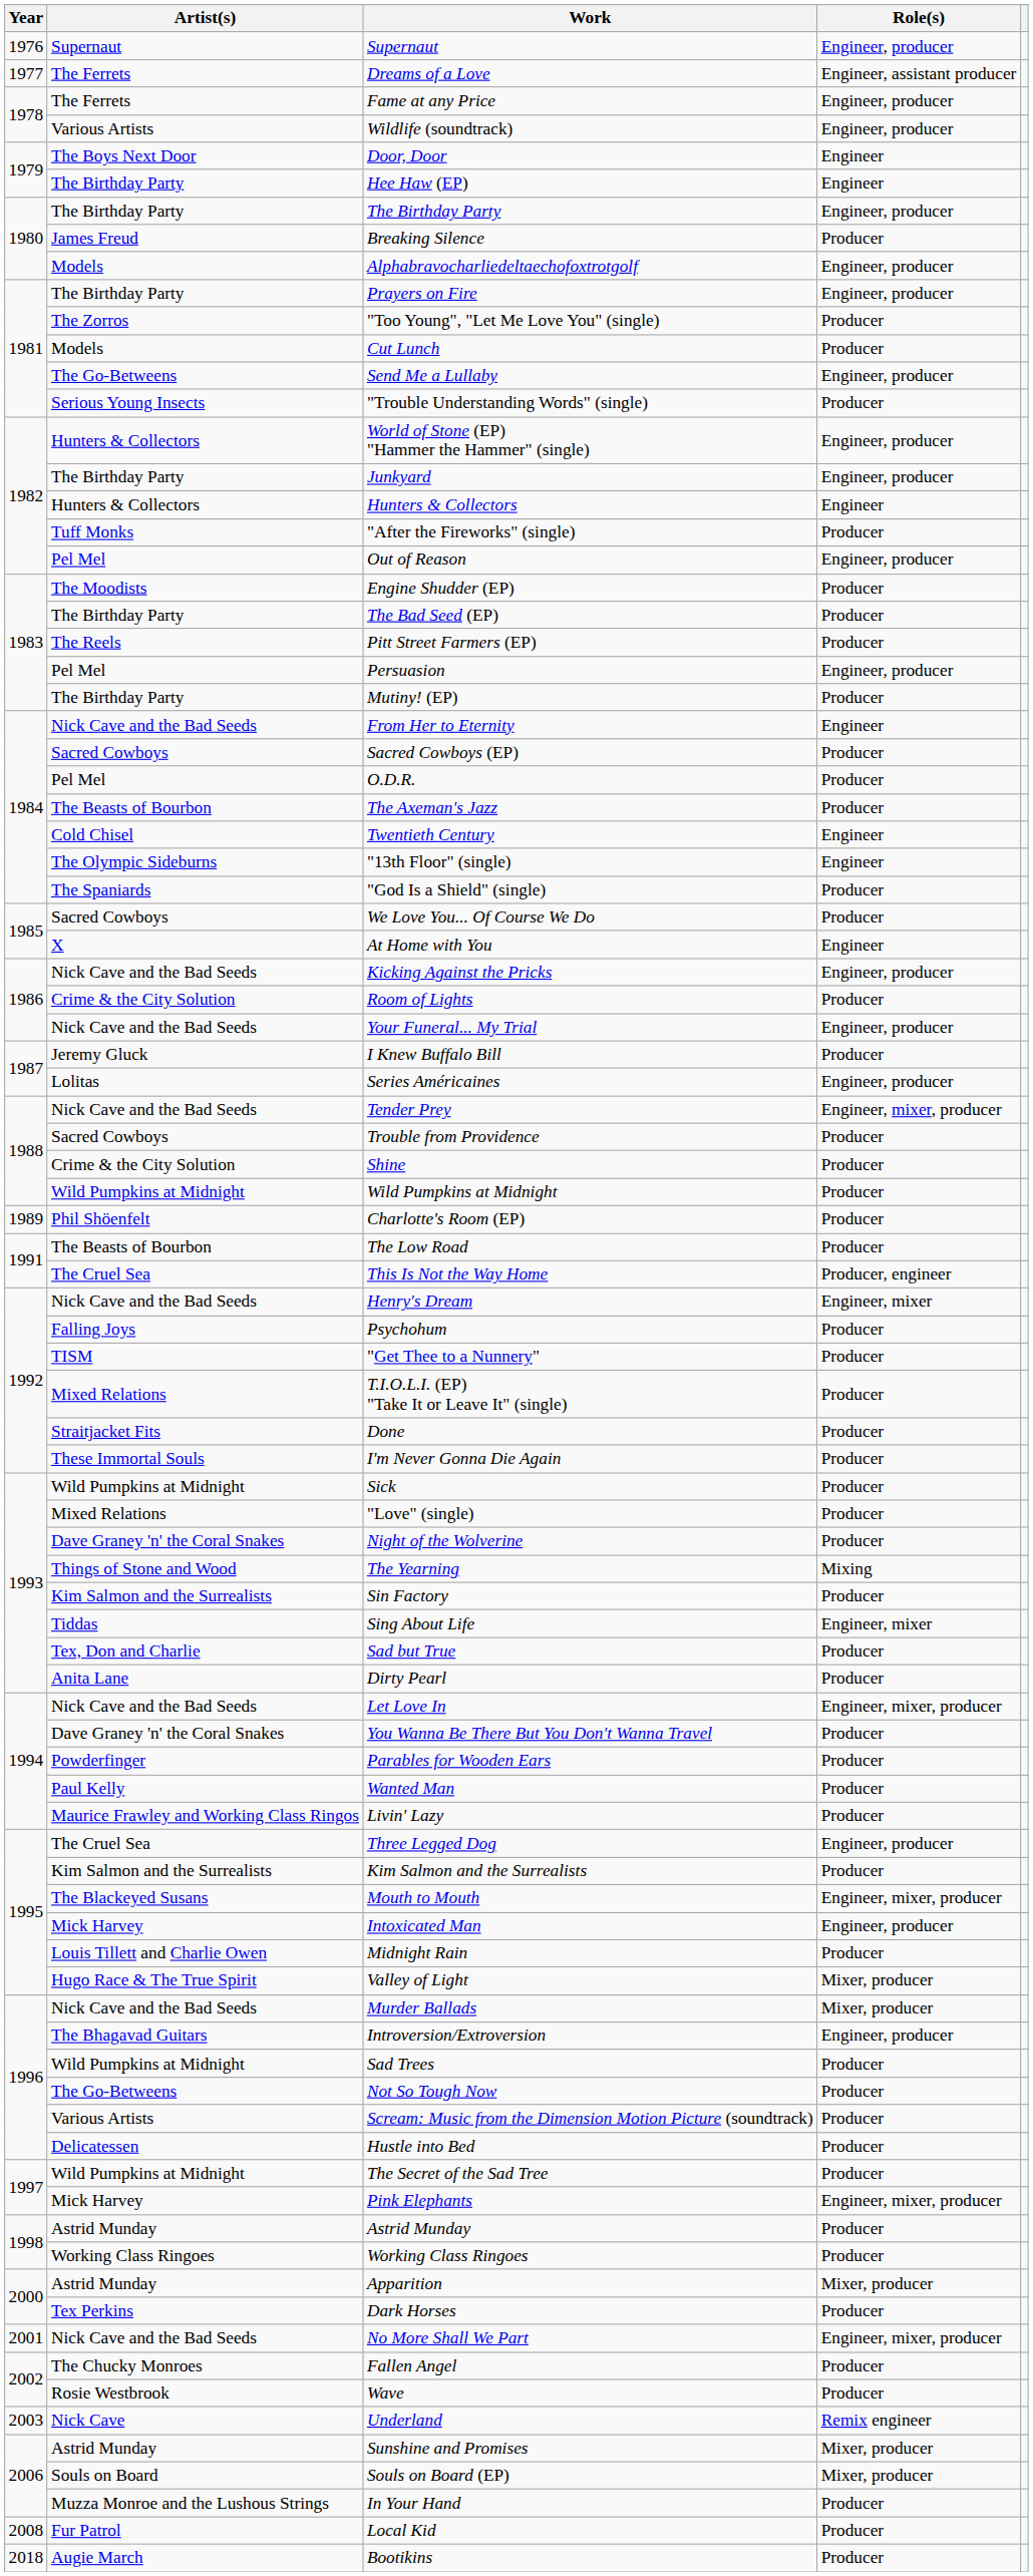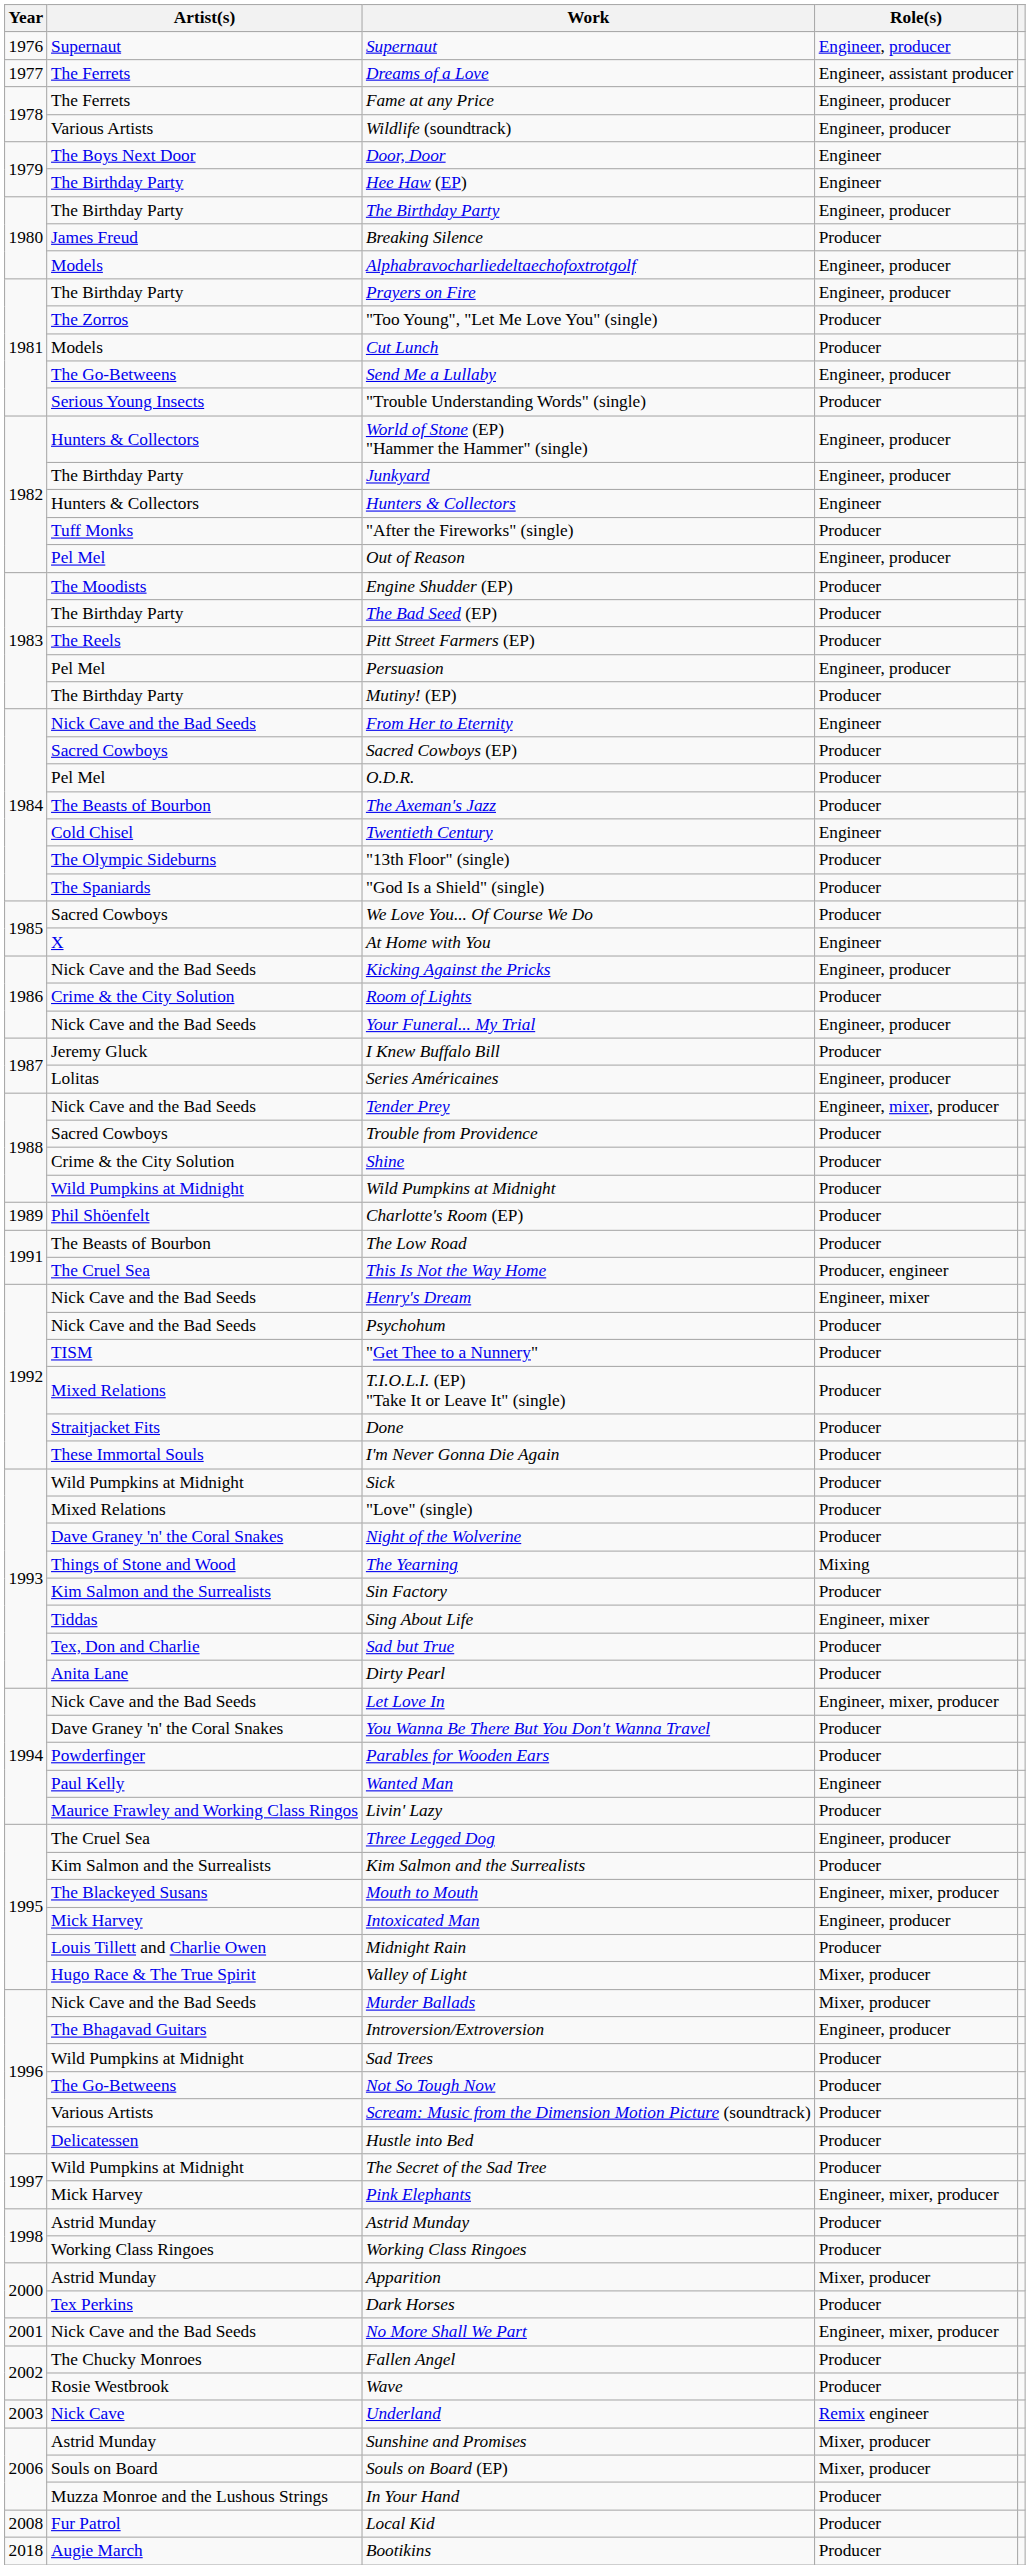 <table class="wikitable">
 <tr>
 <th>Year</th>
 <th>Artist(s)</th>
 <th>Work</th>
 <th>Role(s)</th>
 <th></th>
 </tr>
 <tr>
 <td>1976</td>
 <td><a href='#'>Supernaut</a></td>
 <td><em><a href='#'>Supernaut</a></em></td>
 <td><a href='#'>Engineer</a>, <a href='#'>producer</a></td>
 <td></td>
 </tr>
 <tr>
 <td>1977</td>
 <td><a href='#'>The Ferrets</a></td>
 <td><em><a href='#'>Dreams of a Love</a></em></td>
 <td>Engineer, assistant producer</td>
 <td></td>
 </tr>
 <tr>
 <td rowspan="2">1978</td>
 <td>The Ferrets</td>
 <td><em>Fame at any Price</em></td>
 <td>Engineer, producer</td>
 <td></td>
 </tr>
 <tr>
 <td>Various Artists</td>
 <td><em>Wildlife</em> (soundtrack)</td>
 <td>Engineer, producer</td>
 <td></td>
 </tr>
 <tr>
 <td rowspan="2">1979</td>
 <td><a href='#'>The Boys Next Door</a></td>
 <td><em><a href='#'>Door, Door</a></em></td>
 <td>Engineer</td>
 <td></td>
 </tr>
 <tr>
 <td><a href='#'>The Birthday Party</a></td>
 <td><em><a href='#'>Hee Haw</a></em> (<a href='#'>EP</a>)</td>
 <td>Engineer</td>
 <td></td>
 </tr>
 <tr>
 <td rowspan="3">1980</td>
 <td>The Birthday Party</td>
 <td><em><a href='#'>The Birthday Party</a></em></td>
 <td>Engineer, producer</td>
 <td></td>
 </tr>
 <tr>
 <td><a href='#'>James Freud</a></td>
 <td><em>Breaking Silence</em></td>
 <td>Producer</td>
 <td></td>
 </tr>
 <tr>
 <td><a href='#'>Models</a></td>
 <td><em><a href='#'>Alphabravocharliedeltaechofoxtrotgolf</a></em></td>
 <td>Engineer, producer</td>
 <td></td>
 </tr>
 <tr>
 <td rowspan="5">1981</td>
 <td>The Birthday Party</td>
 <td><em><a href='#'>Prayers on Fire</a></em></td>
 <td>Engineer, producer</td>
 <td></td>
 </tr>
 <tr>
 <td><a href='#'>The Zorros</a></td>
 <td>"Too Young", "Let Me Love You" (single)</td>
 <td>Producer</td>
 <td></td>
 </tr>
 <tr>
 <td>Models</td>
 <td><em><a href='#'>Cut Lunch</a></em></td>
 <td>Producer</td>
 <td></td>
 </tr>
 <tr>
 <td><a href='#'>The Go-Betweens</a></td>
 <td><em><a href='#'>Send Me a Lullaby</a></em></td>
 <td>Engineer, producer</td>
 <td></td>
 </tr>
 <tr>
 <td><a href='#'>Serious Young Insects</a></td>
 <td>"Trouble Understanding Words" (single)</td>
 <td>Producer</td>
 <td></td>
 </tr>
 <tr>
 <td rowspan="5">1982</td>
 <td><a href='#'>Hunters & Collectors</a></td>
 <td><em><a href='#'>World of Stone</a></em> (EP)<br>"Hammer the Hammer" (single)</td>
 <td>Engineer, producer</td>
 <td></td>
 </tr>
 <tr>
 <td>The Birthday Party</td>
 <td><em><a href='#'>Junkyard</a></em></td>
 <td>Engineer, producer</td>
 <td></td>
 </tr>
 <tr>
 <td>Hunters & Collectors</td>
 <td><em><a href='#'>Hunters & Collectors</a></em></td>
 <td>Engineer</td>
 <td></td>
 </tr>
 <tr>
 <td><a href='#'>Tuff Monks</a></td>
 <td>"After the Fireworks" (single)</td>
 <td>Producer</td>
 <td></td>
 </tr>
 <tr>
 <td><a href='#'>Pel Mel</a></td>
 <td><em>Out of Reason</em></td>
 <td>Engineer, producer</td>
 <td></td>
 </tr>
 <tr>
 <td rowspan="5">1983</td>
 <td><a href='#'>The Moodists</a></td>
 <td><em>Engine Shudder</em> (EP)</td>
 <td>Producer</td>
 <td></td>
 </tr>
 <tr>
 <td>The Birthday Party</td>
 <td><em><a href='#'>The Bad Seed</a></em> (EP)</td>
 <td>Producer</td>
 <td></td>
 </tr>
 <tr>
 <td><a href='#'>The Reels</a></td>
 <td><em>Pitt Street Farmers</em> (EP)</td>
 <td>Producer</td>
 <td></td>
 </tr>
 <tr>
 <td>Pel Mel</td>
 <td><em>Persuasion</em></td>
 <td>Engineer, producer</td>
 <td></td>
 </tr>
 <tr>
 <td>The Birthday Party</td>
 <td><em>Mutiny!</em> (EP)</td>
 <td>Producer</td>
 <td></td>
 </tr>
 <tr>
 <td rowspan="7">1984</td>
 <td><a href='#'>Nick Cave and the Bad Seeds</a></td>
 <td><em><a href='#'>From Her to Eternity</a></em></td>
 <td>Engineer</td>
 <td></td>
 </tr>
 <tr>
 <td><a href='#'>Sacred Cowboys</a></td>
 <td><em>Sacred Cowboys</em> (EP)</td>
 <td>Producer</td>
 <td></td>
 </tr>
 <tr>
 <td>Pel Mel</td>
 <td><em>O.D.R.</em></td>
 <td>Producer</td>
 <td></td>
 </tr>
 <tr>
 <td><a href='#'>The Beasts of Bourbon</a></td>
 <td><em><a href='#'>The Axeman's Jazz</a></em></td>
 <td>Producer</td>
 <td></td>
 </tr>
 <tr>
 <td><a href='#'>Cold Chisel</a></td>
 <td><em><a href='#'>Twentieth Century</a></em></td>
 <td>Engineer</td>
 <td></td>
 </tr>
 <tr>
 <td><a href='#'>The Olympic Sideburns</a></td>
 <td>"13th Floor" (single)</td>
-<td>Engineer</td>
+<td>Producer</td>
 <td></td>
 </tr>
 <tr>
 <td><a href='#'>The Spaniards</a></td>
 <td>"God Is a Shield" (single)</td>
 <td>Producer</td>
 <td></td>
 </tr>
 <tr>
 <td rowspan="2">1985</td>
 <td>Sacred Cowboys</td>
 <td><em>We Love You... Of Course We Do</em></td>
 <td>Producer</td>
 <td></td>
 </tr>
 <tr>
 <td><a href='#'>X</a></td>
 <td><em>At Home with You</em></td>
 <td>Engineer</td>
 <td></td>
 </tr>
 <tr>
 <td rowspan="3">1986</td>
 <td>Nick Cave and the Bad Seeds</td>
 <td><em><a href='#'>Kicking Against the Pricks</a></em></td>
 <td>Engineer, producer</td>
 <td></td>
 </tr>
 <tr>
 <td><a href='#'>Crime & the City Solution</a></td>
 <td><em><a href='#'>Room of Lights</a></em></td>
 <td>Producer</td>
 <td></td>
 </tr>
 <tr>
 <td>Nick Cave and the Bad Seeds</td>
 <td><em><a href='#'>Your Funeral... My Trial</a></em></td>
 <td>Engineer, producer</td>
 <td></td>
 </tr>
 <tr>
 <td rowspan="2">1987</td>
 <td>Jeremy Gluck</td>
 <td><em>I Knew Buffalo Bill</em></td>
 <td>Producer</td>
 <td></td>
 </tr>
 <tr>
 <td>Lolitas</td>
 <td><em>Series Américaines</em></td>
 <td>Engineer, producer</td>
 <td></td>
 </tr>
 <tr>
 <td rowspan="4">1988</td>
 <td>Nick Cave and the Bad Seeds</td>
 <td><em><a href='#'>Tender Prey</a></em></td>
 <td>Engineer, <a href='#'>mixer</a>, producer</td>
 <td></td>
 </tr>
 <tr>
 <td>Sacred Cowboys</td>
 <td><em>Trouble from Providence</em></td>
 <td>Producer</td>
 <td></td>
 </tr>
 <tr>
 <td>Crime & the City Solution</td>
 <td><em><a href='#'>Shine</a></em></td>
 <td>Producer</td>
 <td></td>
 </tr>
 <tr>
 <td><a href='#'>Wild Pumpkins at Midnight</a></td>
 <td><em>Wild Pumpkins at Midnight</em></td>
 <td>Producer</td>
 <td></td>
 </tr>
 <tr>
 <td>1989</td>
 <td><a href='#'>Phil Shöenfelt</a></td>
 <td><em>Charlotte's Room</em> (EP)</td>
 <td>Producer</td>
 <td></td>
 </tr>
 <tr>
 <td rowspan="2">1991</td>
 <td>The Beasts of Bourbon</td>
 <td><em>The Low Road</em></td>
 <td>Producer</td>
 <td></td>
 </tr>
 <tr>
 <td><a href='#'>The Cruel Sea</a></td>
 <td><em><a href='#'>This Is Not the Way Home</a></em></td>
 <td>Producer, engineer</td>
 <td></td>
 </tr>
 <tr>
 <td rowspan="6">1992</td>
 <td>Nick Cave and the Bad Seeds</td>
 <td><em><a href='#'>Henry's Dream</a></em></td>
 <td>Engineer, mixer</td>
 <td></td>
 </tr>
 <tr>
-<td><a href='#'>Falling Joys</a></td>
+<td>Nick Cave and the Bad Seeds</td>
 <td><em>Psychohum</em></td>
 <td>Producer</td>
 <td></td>
 </tr>
 <tr>
 <td><a href='#'>TISM</a></td>
 <td>"<a href='#'>Get Thee to a Nunnery</a>"</td>
 <td>Producer</td>
 <td></td>
 </tr>
 <tr>
 <td><a href='#'>Mixed Relations</a></td>
 <td><em>T.I.O.L.I.</em> (EP)<br>"Take It or Leave It" (single)</td>
 <td>Producer</td>
 <td></td>
 </tr>
 <tr>
 <td><a href='#'>Straitjacket Fits</a></td>
 <td><em>Done</em></td>
 <td>Producer</td>
 <td></td>
 </tr>
 <tr>
 <td><a href='#'>These Immortal Souls</a></td>
 <td><em>I'm Never Gonna Die Again</em></td>
 <td>Producer</td>
 <td></td>
 </tr>
 <tr>
 <td rowspan="8">1993</td>
 <td>Wild Pumpkins at Midnight</td>
 <td><em>Sick</em></td>
 <td>Producer</td>
 <td></td>
 </tr>
 <tr>
 <td>Mixed Relations</td>
 <td>"Love" (single)</td>
 <td>Producer</td>
 <td></td>
 </tr>
 <tr>
 <td><a href='#'>Dave Graney 'n' the Coral Snakes</a></td>
 <td><em><a href='#'>Night of the Wolverine</a></em></td>
 <td>Producer</td>
 <td></td>
 </tr>
 <tr>
 <td><a href='#'>Things of Stone and Wood</a></td>
 <td><em><a href='#'>The Yearning</a></em></td>
 <td>Mixing</td>
 <td></td>
 </tr>
 <tr>
 <td><a href='#'>Kim Salmon and the Surrealists</a></td>
 <td><em>Sin Factory</em></td>
 <td>Producer</td>
 <td></td>
 </tr>
 <tr>
 <td><a href='#'>Tiddas</a></td>
 <td><em>Sing About Life</em></td>
 <td>Engineer, mixer</td>
 <td></td>
 </tr>
 <tr>
 <td><a href='#'>Tex, Don and Charlie</a></td>
 <td><em><a href='#'>Sad but True</a></em></td>
 <td>Producer</td>
 <td></td>
 </tr>
 <tr>
 <td><a href='#'>Anita Lane</a></td>
 <td><em>Dirty Pearl</em></td>
 <td>Producer</td>
 <td></td>
 </tr>
 <tr>
 <td rowspan="5">1994</td>
 <td>Nick Cave and the Bad Seeds</td>
 <td><em><a href='#'>Let Love In</a></em></td>
 <td>Engineer, mixer, producer</td>
 <td></td>
 </tr>
 <tr>
 <td>Dave Graney 'n' the Coral Snakes</td>
 <td><em><a href='#'>You Wanna Be There But You Don't Wanna Travel</a></em></td>
 <td>Producer</td>
 <td></td>
 </tr>
 <tr>
 <td><a href='#'>Powderfinger</a></td>
 <td><em><a href='#'>Parables for Wooden Ears</a></em></td>
 <td>Producer</td>
 <td></td>
 </tr>
 <tr>
 <td><a href='#'>Paul Kelly</a></td>
 <td><em><a href='#'>Wanted Man</a></em></td>
-<td>Producer</td>
+<td>Engineer</td>
 <td></td>
 </tr>
 <tr>
 <td><a href='#'>Maurice Frawley and Working Class Ringos</a></td>
 <td><em>Livin' Lazy</em></td>
 <td>Producer</td>
 <td></td>
 </tr>
 <tr>
 <td rowspan="6">1995</td>
 <td>The Cruel Sea</td>
 <td><em><a href='#'>Three Legged Dog</a></em></td>
 <td>Engineer, producer</td>
 <td></td>
 </tr>
 <tr>
 <td>Kim Salmon and the Surrealists</td>
 <td><em>Kim Salmon and the Surrealists</em></td>
 <td>Producer</td>
 <td></td>
 </tr>
 <tr>
 <td><a href='#'>The Blackeyed Susans</a></td>
 <td><em><a href='#'>Mouth to Mouth</a></em></td>
 <td>Engineer, mixer, producer</td>
 <td></td>
 </tr>
 <tr>
 <td><a href='#'>Mick Harvey</a></td>
 <td><em><a href='#'>Intoxicated Man</a></em></td>
 <td>Engineer, producer</td>
 <td></td>
 </tr>
 <tr>
 <td><a href='#'>Louis Tillett</a> and <a href='#'>Charlie Owen</a></td>
 <td><em>Midnight Rain</em></td>
 <td>Producer</td>
 <td></td>
 </tr>
 <tr>
 <td><a href='#'>Hugo Race & The True Spirit</a></td>
 <td><em>Valley of Light</em></td>
 <td>Mixer, producer</td>
 <td></td>
 </tr>
 <tr>
 <td rowspan="6">1996</td>
 <td>Nick Cave and the Bad Seeds</td>
 <td><em><a href='#'>Murder Ballads</a></em></td>
 <td>Mixer, producer</td>
 <td></td>
 </tr>
 <tr>
 <td><a href='#'>The Bhagavad Guitars</a></td>
 <td><em>Introversion/Extroversion</em></td>
 <td>Engineer, producer</td>
 <td></td>
 </tr>
 <tr>
 <td>Wild Pumpkins at Midnight</td>
 <td><em>Sad Trees</em></td>
 <td>Producer</td>
 <td></td>
 </tr>
 <tr>
 <td><a href='#'>The Go-Betweens</a></td>
 <td><em><a href='#'>Not So Tough Now</a></em></td>
 <td>Producer</td>
 <td></td>
 </tr>
 <tr>
 <td>Various Artists</td>
 <td><em><a href='#'>Scream: Music from the Dimension Motion Picture</a></em> (soundtrack)</td>
 <td>Producer</td>
 <td></td>
 </tr>
 <tr>
 <td><a href='#'>Delicatessen</a></td>
 <td><em>Hustle into Bed</em></td>
 <td>Producer</td>
 <td></td>
 </tr>
 <tr>
 <td rowspan="2">1997</td>
 <td>Wild Pumpkins at Midnight</td>
 <td><em>The Secret of the Sad Tree</em></td>
 <td>Producer</td>
 <td></td>
 </tr>
 <tr>
 <td>Mick Harvey</td>
 <td><em><a href='#'>Pink Elephants</a></em></td>
 <td>Engineer, mixer, producer</td>
 <td></td>
 </tr>
 <tr>
 <td rowspan="2">1998</td>
 <td>Astrid Munday</td>
 <td><em>Astrid Munday</em></td>
 <td>Producer</td>
 <td></td>
 </tr>
 <tr>
 <td>Working Class Ringoes</td>
 <td><em>Working Class Ringoes</em></td>
 <td>Producer</td>
 <td></td>
 </tr>
 <tr>
 <td rowspan="2">2000</td>
 <td>Astrid Munday</td>
 <td><em>Apparition</em></td>
 <td>Mixer, producer</td>
 <td></td>
 </tr>
 <tr>
 <td><a href='#'>Tex Perkins</a></td>
 <td><em>Dark Horses</em></td>
 <td>Producer</td>
 <td></td>
 </tr>
 <tr>
 <td>2001</td>
 <td>Nick Cave and the Bad Seeds</td>
 <td><em><a href='#'>No More Shall We Part</a></em></td>
 <td>Engineer, mixer, producer</td>
 <td></td>
 </tr>
 <tr>
 <td rowspan="2">2002</td>
 <td>The Chucky Monroes</td>
 <td><em>Fallen Angel</em></td>
 <td>Producer</td>
 <td></td>
 </tr>
 <tr>
 <td>Rosie Westbrook</td>
 <td><em>Wave</em></td>
 <td>Producer</td>
 <td></td>
 </tr>
 <tr>
 <td>2003</td>
 <td><a href='#'>Nick Cave</a></td>
 <td><em><a href='#'>Underland</a></em></td>
 <td><a href='#'>Remix</a> engineer</td>
 <td></td>
 </tr>
 <tr>
 <td rowspan="3">2006</td>
 <td>Astrid Munday</td>
 <td><em>Sunshine and Promises</em></td>
 <td>Mixer, producer</td>
 <td></td>
 </tr>
 <tr>
 <td>Souls on Board</td>
 <td><em>Souls on Board</em> (EP)</td>
 <td>Mixer, producer</td>
 <td></td>
 </tr>
 <tr>
 <td>Muzza Monroe and the Lushous Strings</td>
 <td><em>In Your Hand</em></td>
 <td>Producer</td>
 <td></td>
 </tr>
 <tr>
 <td>2008</td>
 <td><a href='#'>Fur Patrol</a></td>
 <td><em>Local Kid</em></td>
 <td>Producer</td>
 <td></td>
 </tr>
 <tr>
 <td>2018</td>
 <td><a href='#'>Augie March</a></td>
 <td><em>Bootikins</em></td>
 <td>Producer</td>
 <td></td>
 </tr>
 <tr>
 </tr>
 </table>
